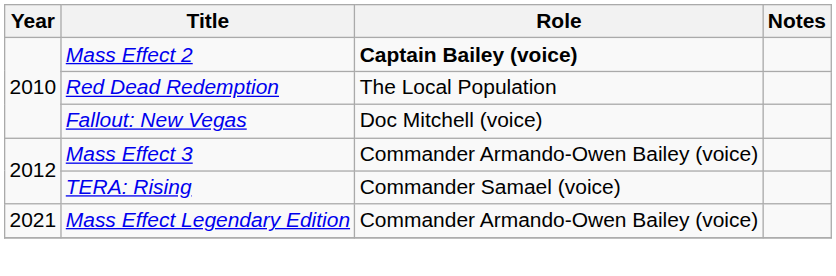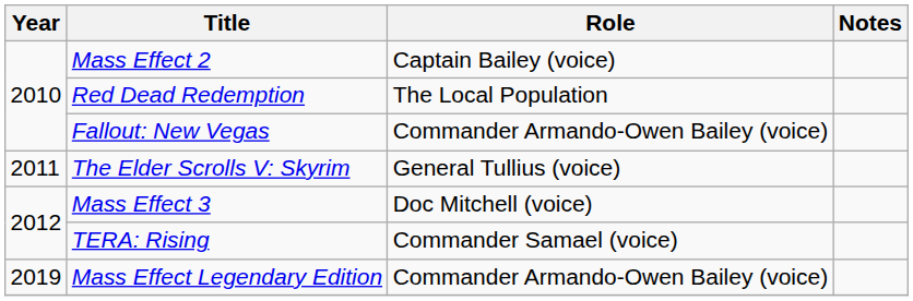 <table class="wikitable sortable">
 <tr>
 <th>Year</th>
 <th>Title</th>
 <th>Role</th>
 <th class="unsortable">Notes</th>
 </tr>
 <tr>
 <td rowspan="3">2010</td>
 <td><em><a href='#'>Mass Effect 2</a></em></td>
-<td><strong>Captain Bailey (voice)</strong></td>
+<td>Captain Bailey (voice)</td>
 <td></td>
 </tr>
 <tr>
 <td><em><a href='#'>Red Dead Redemption</a></em></td>
 <td>The Local Population</td>
 <td></td>
 </tr>
 <tr>
 <td><em><a href='#'>Fallout: New Vegas</a></em></td>
-<td>Doc Mitchell (voice)</td>
+<td>Commander Armando-Owen Bailey (voice)</td>
+<td></td>
+</tr>
+<tr>
+<td>2011</td>
+<td data-sort-value="Elder Scrolls V: Skyrim, The"><em><a href='#'>The Elder Scrolls V: Skyrim</a></em></td>
+<td>General Tullius (voice)</td>
 <td></td>
 </tr>
 <tr>
 <td rowspan="2">2012</td>
 <td><em><a href='#'>Mass Effect 3</a></em></td>
-<td>Commander Armando-Owen Bailey (voice)</td>
+<td>Doc Mitchell (voice)</td>
 <td></td>
 </tr>
 <tr>
 <td><em><a href='#'>TERA: Rising</a></em></td>
 <td>Commander Samael (voice)</td>
 <td></td>
 </tr>
 <tr>
-<td>2021</td>
+<td>2019</td>
 <td><em><a href='#'>Mass Effect Legendary Edition</a></em></td>
 <td>Commander Armando-Owen Bailey (voice)</td>
 <td></td>
 </tr>
 <tr>
 </tr>
 </table>
